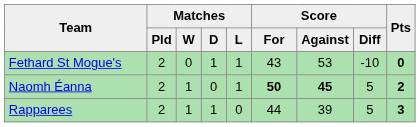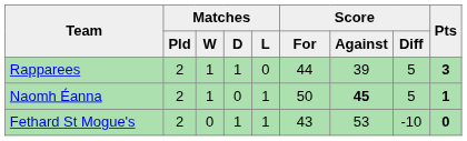 <table style=border-collapse:collapse border=1 cellspacing=0 cellpadding=5>
 <tr align=center bgcolor=#efefef>
 <th rowspan=2 width=165>Team</th>
 <th colspan=4>Matches</th>
 <th colspan=3>Score</th>
 <th rowspan=2width=20>Pts</th>
 </tr>
 <tr align=center bgcolor=#efefef>
 <th width=20>Pld</th>
 <th width=20>W</th>
 <th width=20>D</th>
 <th width=20>L</th>
 <th width=45>For</th>
 <th width=45>Against</th>
 <th width=30>Diff</th>
 </tr>
 <tr align=center  style="background:#ACE1AF;">
+<td style="text-align:left;"><a href='#'>Rapparees</a></td>
+<td>2</td>
+<td>1</td>
+<td>1</td>
+<td>0</td>
+<td>44</td>
+<td>39</td>
+<td>5</td>
+<td><strong>3</strong></td>
+</tr>
+<tr align=center  style="background:#ACE1AF;">
+<td style="text-align:left;"><a href='#'>Naomh Éanna</a></td>
+<td>2</td>
+<td>1</td>
+<td>0</td>
+<td>1</td>
+<td>50</td>
+<td><strong>45</strong></td>
+<td>5</td>
+<td><strong>1</strong></td>
+</tr>
+<tr align=center  style="background:#ACE1AF;">
 <td style="text-align:left;"><a href='#'>Fethard St Mogue's</a></td>
 <td>2</td>
 <td>0</td>
 <td>1</td>
 <td>1</td>
 <td>43</td>
 <td>53</td>
 <td>-10</td>
 <td><strong>0</strong></td>
 </tr>
-<tr align=center  style="background:#ACE1AF;">
-<td style="text-align:left;"><a href='#'>Naomh Éanna</a></td>
-<td>2</td>
-<td>1</td>
-<td>0</td>
-<td>1</td>
-<td><strong>50</strong></td>
-<td><strong>45</strong></td>
-<td>5</td>
-<td><strong>2</strong></td>
-</tr>
-<tr align=center  style="background:#ACE1AF;">
-<td style="text-align:left;"><a href='#'>Rapparees</a></td>
-<td>2</td>
-<td>1</td>
-<td>1</td>
-<td>0</td>
-<td>44</td>
-<td>39</td>
-<td>5</td>
-<td><strong>3</strong></td>
-</tr>
 </table>
